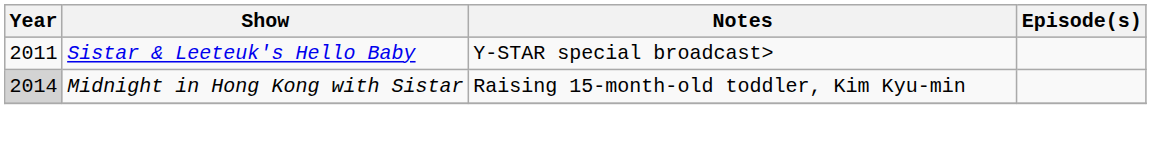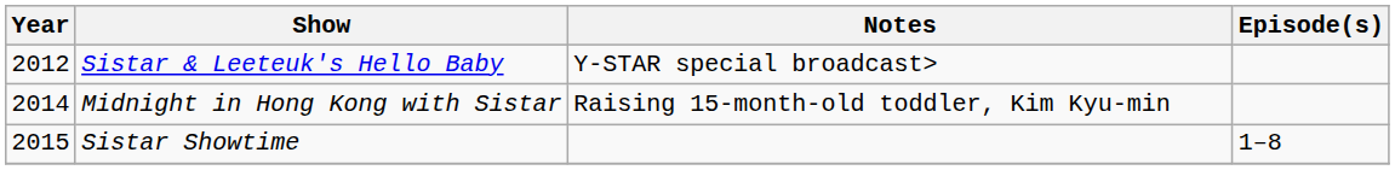 <table class="wikitable">
 <tr>
 <th>Year</th>
 <th>Show</th>
 <th width=350px>Notes</th>
 <th>Episode(s)</th>
 </tr>
 <tr>
-<td>2011</td>
+<td>2012</td>
 <td><em><a href='#'>Sistar & Leeteuk's Hello Baby</a></em></td>
 <td>Y-STAR special broadcast></td>
 <td></td>
 </tr>
 <tr>
-<td style="background: lightgrey;">2014</td>
+<td>2014</td>
 <td><em>Midnight in Hong Kong with Sistar</em></td>
 <td>Raising 15-month-old toddler, Kim Kyu-min</td>
 <td></td>
 </tr>
 <tr>
+<td>2015</td>
+<td><em>Sistar Showtime</em></td>
+<td></td>
+<td>1–8</td>
+</tr>
+<tr>
 </tr>
 </table>
